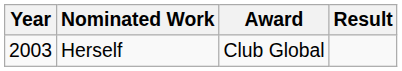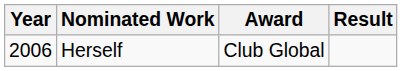 <table class="wikitable">
 <tr>
 <th>Year</th>
 <th>Nominated Work</th>
 <th>Award</th>
 <th>Result</th>
 </tr>
 <tr>
-<td>2003</td>
+<td>2006</td>
 <td>Herself</td>
 <td>Club Global</td>
 <td></td>
 </tr>
 </table>
